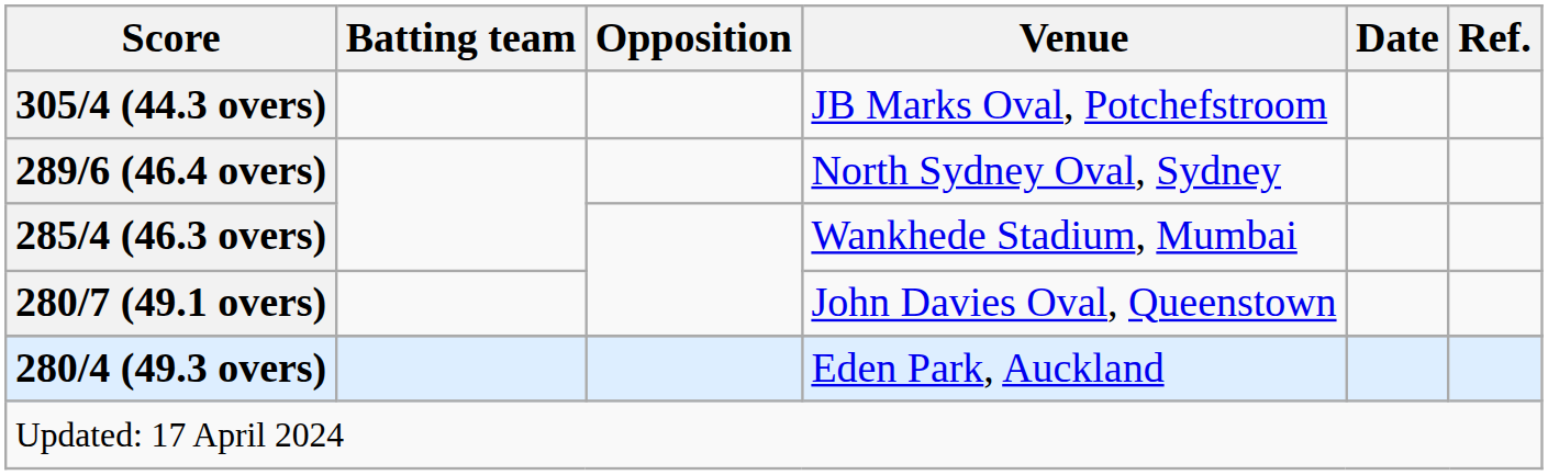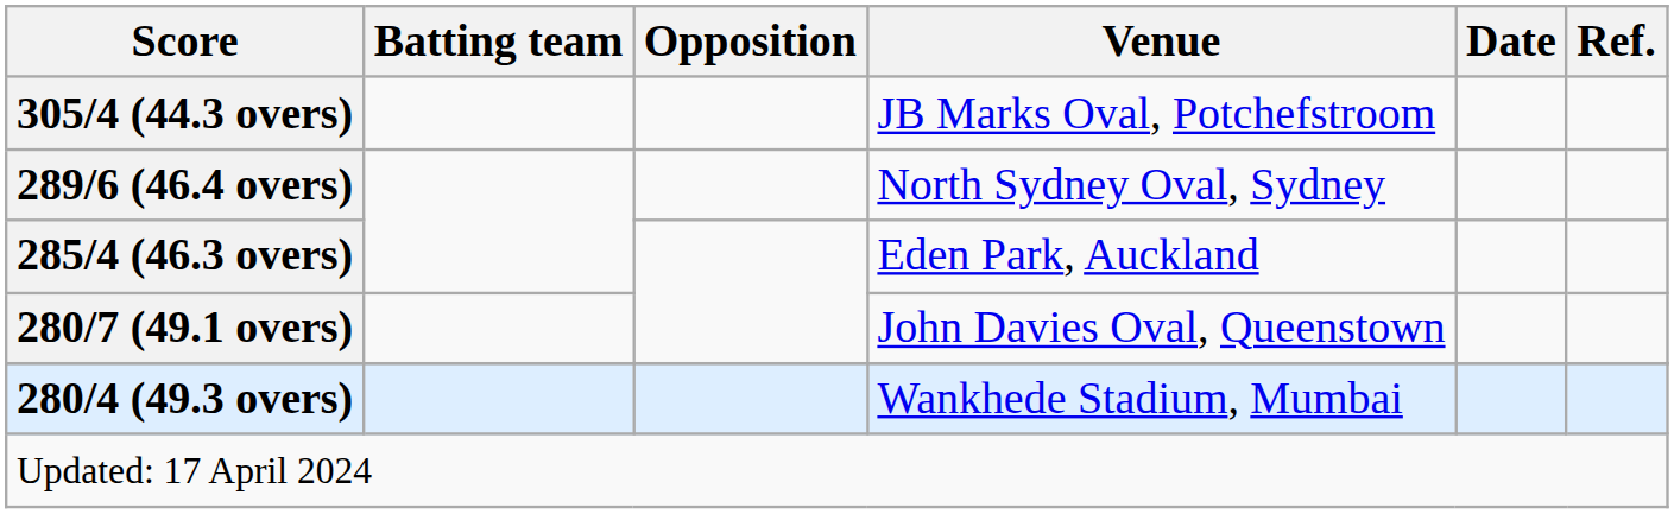 <table class="wikitable">
 <tr>
 <th scope="col">Score</th>
 <th scope="col">Batting team</th>
 <th scope="col">Opposition</th>
 <th scope="col">Venue</th>
 <th scope="col">Date</th>
 <th scope="col">Ref.</th>
 </tr>
 <tr>
 <th scope="row">305/4 (44.3 overs)</th>
 <td></td>
 <td></td>
 <td><a href='#'>JB Marks Oval</a>, <a href='#'>Potchefstroom</a></td>
 <td></td>
 <td></td>
 </tr>
 <tr>
 <th scope="row">289/6 (46.4 overs)</th>
 <td rowspan=2></td>
 <td></td>
 <td><a href='#'>North Sydney Oval</a>, <a href='#'>Sydney</a></td>
 <td></td>
 <td></td>
 </tr>
 <tr>
 <th>285/4 (46.3 overs)</th>
 <td rowspan="2"></td>
-<td><a href='#'>Wankhede Stadium</a>, <a href='#'>Mumbai</a></td>
+<td><a href='#'>Eden Park</a>, <a href='#'>Auckland</a></td>
 <td></td>
 <td></td>
 </tr>
 <tr>
 <th scope="row">280/7 (49.1 overs)</th>
 <td></td>
 <td><a href='#'>John Davies Oval</a>, <a href='#'>Queenstown</a></td>
 <td></td>
 <td></td>
 </tr>
 <tr>
 </tr>
 <tr style="background-color:#def;">
 <th scope="row" style="background-color:#def;">280/4 (49.3 overs)</th>
 <td></td>
 <td></td>
-<td><a href='#'>Eden Park</a>, <a href='#'>Auckland</a></td>
+<td><a href='#'>Wankhede Stadium</a>, <a href='#'>Mumbai</a></td>
 <td></td>
 <td></td>
 </tr>
 <tr>
 <td colspan="6" scope="row"><small>Updated: 17 April 2024</small></td>
 </tr>
 </table>
